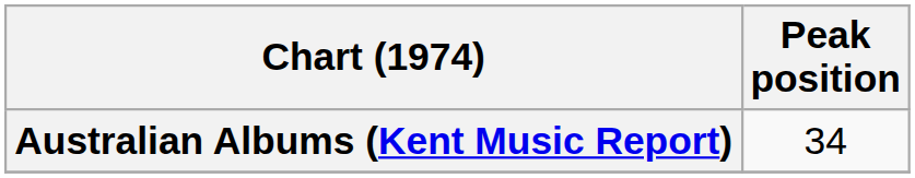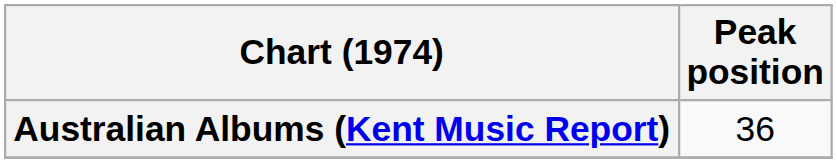 <table class="wikitable sortable plainrowheaders" style="text-align:center">
 <tr>
 <th>Chart (1974)</th>
 <th>Peak<br>position</th>
 </tr>
 <tr>
 <th scope="row">Australian Albums (<a href='#'>Kent Music Report</a>)</th>
-<td>34</td>
+<td>36</td>
 </tr>
 <tr>
 </tr>
 </table>
